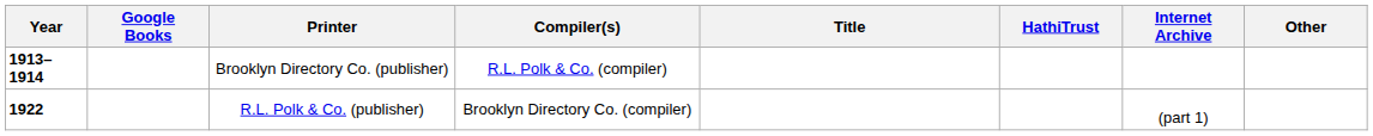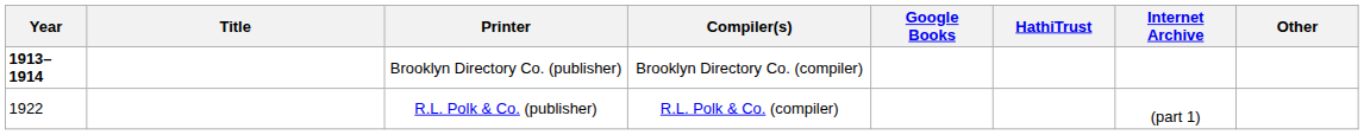 <table class="wikitable collapsible sortable" border="0" cellpadding="1" style="color:black; background-color: #FFFFFF; font-size: 90%; width:100%">
 <tr>
 <th>Year</th>
-<th><a href='#'>Google<br>Books</a></th>
+<th>Title</th>
 <th>Printer</th>
 <th>Compiler(s)</th>
-<th>Title</th>
+<th><a href='#'>Google<br>Books</a></th>
 <th><a href='#'>HathiTrust</a></th>
 <th><a href='#'>Internet<br>Archive</a></th>
 <th>Other</th>
 </tr>
 <tr>
 <td width="6%"><strong>1913–1914</strong></td>
+<td width="22%"></td>
+<td style="text-align:center" width="18%" data-sort-value="Brooklyn 1913">Brooklyn Directory Co. (publisher)</td>
+<td style="text-align:center" width="18%" data-sort-value="Brooklyn 1913">Brooklyn Directory Co. (compiler)</td>
 <td style="text-align:center" width="9%"></td>
-<td style="text-align:center" width="18%" data-sort-value="Brooklyn 1913">Brooklyn Directory Co. (publisher)</td>
-<td style="text-align:center" width="18%" data-sort-value="polk 1922"><a href='#'>R.L. Polk & Co.</a> (compiler)</td>
-<td width="22%"></td>
 <td style="text-align:center" width="9%"></td>
 <td style="text-align:center" width="9%"></td>
 <td style="text-align:center" width="9%"></td>
 </tr>
 <tr>
-<td width="6%"><strong>1922</strong></td>
+<td width="6%">1922</td>
+<td width="22%"></td>
+<td style="text-align:center" width="18%" data-sort-value="polk 1922"><a href='#'>R.L. Polk & Co.</a> (publisher)</td>
+<td style="text-align:center" width="18%" data-sort-value="polk 1922"><a href='#'>R.L. Polk & Co.</a> (compiler)</td>
 <td style="text-align:center" width="9%"></td>
-<td style="text-align:center" width="18%" data-sort-value="polk 1922"><a href='#'>R.L. Polk & Co.</a> (publisher)</td>
-<td style="text-align:center" width="18%" data-sort-value="Brooklyn 1913">Brooklyn Directory Co. (compiler)</td>
-<td width="22%"></td>
 <td style="text-align:center" width="9%"></td>
 <td style="text-align:center" width="9%"><br>(part 1)</td>
 <td style="text-align:center" width="9%"></td>
 </tr>
 </table>
